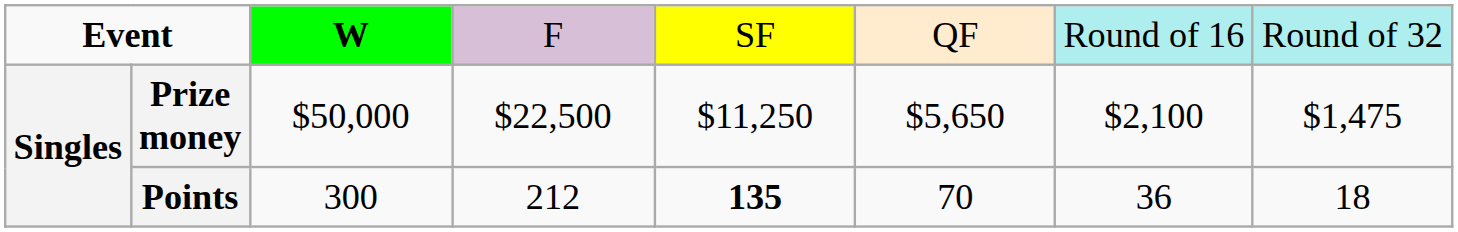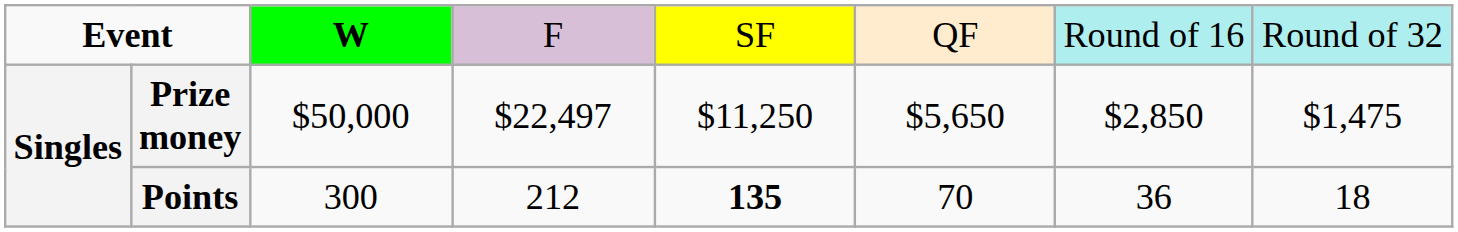 <table class=wikitable style=font-size:95%;text-align:center>
 <tr>
 <td colspan="2" style="width:150px"><strong>Event</strong></td>
 <td style="width:85px; background:lime"><strong>W</strong></td>
 <td style="width:85px; background:thistle">F</td>
 <td style="width:85px; background:#ffff00">SF</td>
 <td style="width:85px; background:#ffebcd">QF</td>
 <td style="width:85px; background:#afeeee">Round of 16</td>
 <td style="width:85px; background:#afeeee">Round of 32</td>
 </tr>
 <tr>
 <th rowspan="2" style=background:#f3f3f3>Singles</th>
 <th style=background:#f3f3f3>Prize money</th>
 <td>$50,000</td>
-<td>$22,500</td>
+<td>$22,497</td>
 <td>$11,250</td>
 <td>$5,650</td>
-<td>$2,100</td>
+<td>$2,850</td>
 <td>$1,475</td>
 </tr>
 <tr>
 <th style=background:#f3f3f3>Points</th>
 <td>300</td>
 <td>212</td>
 <td><strong>135</strong></td>
 <td>70</td>
 <td>36</td>
 <td>18</td>
 </tr>
 </table>
